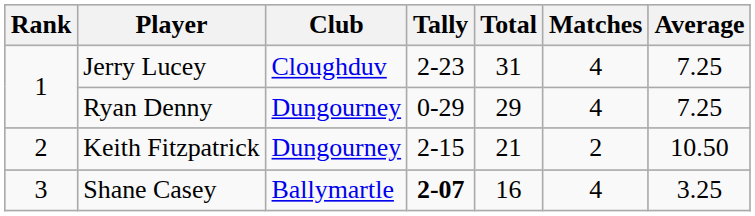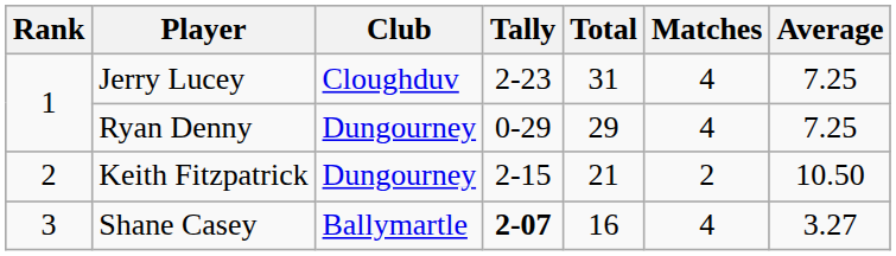 <table class="wikitable">
 <tr>
 <th>Rank</th>
 <th>Player</th>
 <th>Club</th>
 <th>Tally</th>
 <th>Total</th>
 <th>Matches</th>
 <th>Average</th>
 </tr>
 <tr>
 <td rowspan=2 align=center>1</td>
 <td>Jerry Lucey</td>
 <td><a href='#'>Cloughduv</a></td>
 <td align=center>2-23</td>
 <td align=center>31</td>
 <td align=center>4</td>
 <td align=center>7.25</td>
 </tr>
 <tr>
 <td>Ryan Denny</td>
 <td><a href='#'>Dungourney</a></td>
 <td align=center>0-29</td>
 <td align=center>29</td>
 <td align=center>4</td>
 <td align=center>7.25</td>
 </tr>
 <tr>
 <td rowspan=1 align=center>2</td>
 <td>Keith Fitzpatrick</td>
 <td><a href='#'>Dungourney</a></td>
 <td align=center>2-15</td>
 <td align=center>21</td>
 <td align=center>2</td>
 <td align=center>10.50</td>
 </tr>
 <tr>
 <td rowspan=1 align=center>3</td>
 <td>Shane Casey</td>
 <td><a href='#'>Ballymartle</a></td>
 <td align=center><strong>2-07</strong></td>
 <td align=center>16</td>
 <td align=center>4</td>
-<td align=center>3.25</td>
+<td align=center>3.27</td>
 </tr>
 </table>
